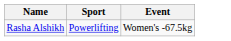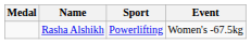 <table class="wikitable">
 <tr>
+<th>Medal</th>
 <th>Name</th>
 <th>Sport</th>
 <th>Event</th>
 </tr>
 <tr>
+<td></td>
 <td><a href='#'>Rasha Alshikh</a></td>
 <td><a href='#'>Powerlifting</a></td>
 <td>Women's -67.5kg</td>
 </tr>
 </table>
